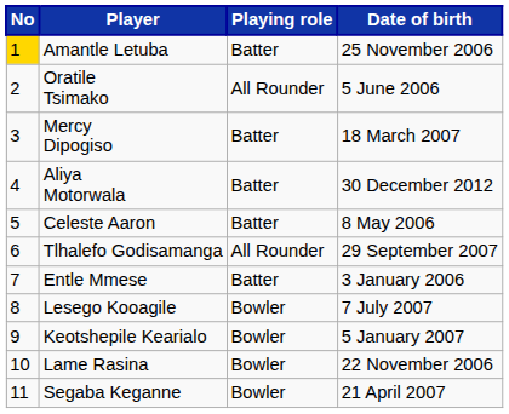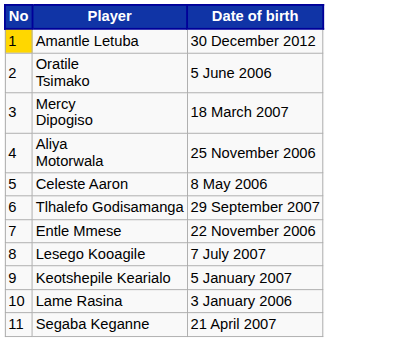 <table class="wikitable">
 <tr>
 <th style="color:#ffffff; background: #1034A6; border:2px solid #000099;">No</th>
 <th style="color:#ffffff; background: #1034A6; border:2px solid #000099;">Player</th>
-<th style="color:#ffffff; background: #1034A6; border:2px solid #000099;">Playing role</th>
 <th style="color:#ffffff; background: #1034A6; border:2px solid #000099;">Date of birth</th>
 </tr>
 <tr>
 <td style="background: gold;">1</td>
 <td>Amantle Letuba</td>
-<td>Batter</td>
-<td>25 November 2006</td>
+<td>30 December 2012</td>
 </tr>
 <tr>
 <td>2</td>
 <td>Oratile<br>Tsimako</td>
-<td>All Rounder</td>
 <td>5 June 2006</td>
 </tr>
 <tr>
 <td>3</td>
 <td>Mercy<br>Dipogiso</td>
-<td>Batter</td>
 <td>18 March 2007</td>
 </tr>
 <tr>
 <td>4</td>
 <td>Aliya<br>Motorwala</td>
-<td>Batter</td>
-<td>30 December 2012</td>
+<td>25 November 2006</td>
 </tr>
 <tr>
 <td>5</td>
 <td>Celeste Aaron</td>
-<td>Batter</td>
 <td>8 May 2006</td>
 </tr>
 <tr>
 <td>6</td>
 <td>Tlhalefo Godisamanga</td>
-<td>All Rounder</td>
 <td>29 September 2007</td>
 </tr>
 <tr>
 <td>7</td>
 <td>Entle Mmese</td>
-<td>Batter</td>
-<td>3 January 2006</td>
+<td>22 November 2006</td>
 </tr>
 <tr>
 <td>8</td>
 <td>Lesego Kooagile</td>
-<td>Bowler</td>
 <td>7 July 2007</td>
 </tr>
 <tr>
 <td>9</td>
 <td>Keotshepile Kearialo</td>
-<td>Bowler</td>
 <td>5 January 2007</td>
 </tr>
 <tr>
 <td>10</td>
 <td>Lame Rasina</td>
-<td>Bowler</td>
-<td>22 November 2006</td>
+<td>3 January 2006</td>
 </tr>
 <tr>
 <td>11</td>
 <td>Segaba Keganne</td>
-<td>Bowler</td>
 <td>21 April 2007</td>
 </tr>
 </table>
